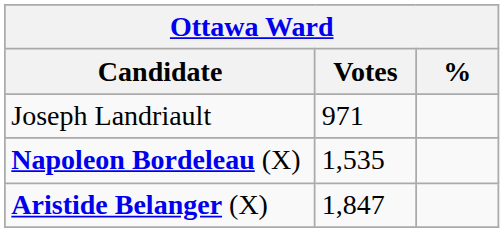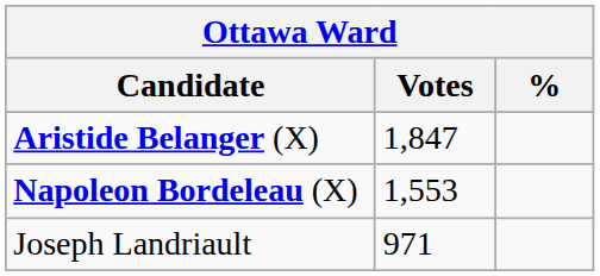 <table class="wikitable">
 <tr>
 <th colspan="3"><a href='#'>Ottawa Ward</a></th>
 </tr>
 <tr>
 <th style="width: 170px">Candidate</th>
 <th style="width: 50px">Votes</th>
 <th style="width: 40px">%</th>
 </tr>
 <tr>
+<td><strong><a href='#'>Aristide Belanger</a></strong> (X)</td>
+<td>1,847</td>
+<td></td>
+</tr>
+<tr>
+<td><strong><a href='#'>Napoleon Bordeleau</a></strong> (X)</td>
+<td>1,553</td>
+<td></td>
+</tr>
+<tr>
 <td>Joseph Landriault</td>
 <td>971</td>
 <td></td>
 </tr>
-<tr>
-<td><strong><a href='#'>Napoleon Bordeleau</a></strong> (X)</td>
-<td>1,535</td>
-<td></td>
-</tr>
-<tr>
-<td><strong><a href='#'>Aristide Belanger</a></strong> (X)</td>
-<td>1,847</td>
-<td></td>
-</tr>
 </table>
